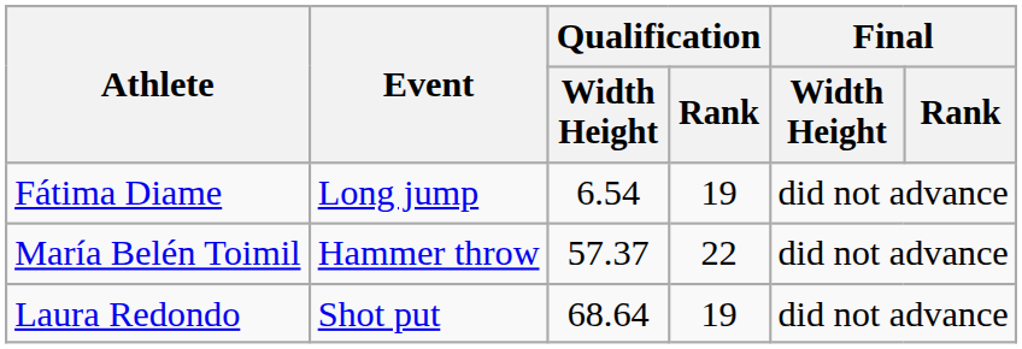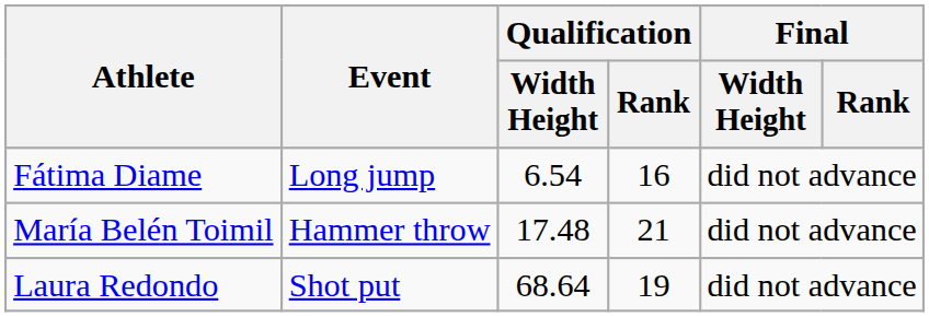 <table class=wikitable style="font-size:90%">
 <tr>
 <th rowspan="2">Athlete</th>
 <th rowspan="2">Event</th>
 <th colspan="2">Qualification</th>
 <th colspan="2">Final</th>
 </tr>
 <tr style="font-size:95%">
 <th>Width<br>Height</th>
 <th>Rank</th>
 <th>Width<br>Height</th>
 <th>Rank</th>
 </tr>
 <tr style=text-align:center>
 <td style=text-align:left><a href='#'>Fátima Diame</a></td>
 <td style=text-align:left><a href='#'>Long jump</a></td>
 <td>6.54</td>
-<td>19</td>
+<td>16</td>
 <td colspan=2>did not advance</td>
 </tr>
 <tr style=text-align:center>
 <td style=text-align:left><a href='#'>María Belén Toimil</a></td>
 <td style=text-align:left><a href='#'>Hammer throw</a></td>
-<td>57.37</td>
-<td>22</td>
+<td>17.48</td>
+<td>21</td>
 <td colspan=2>did not advance</td>
 </tr>
 <tr style=text-align:center>
 <td style=text-align:left><a href='#'>Laura Redondo</a></td>
 <td style=text-align:left><a href='#'>Shot put</a></td>
 <td>68.64</td>
 <td>19</td>
 <td colspan=2>did not advance</td>
 </tr>
 </table>
